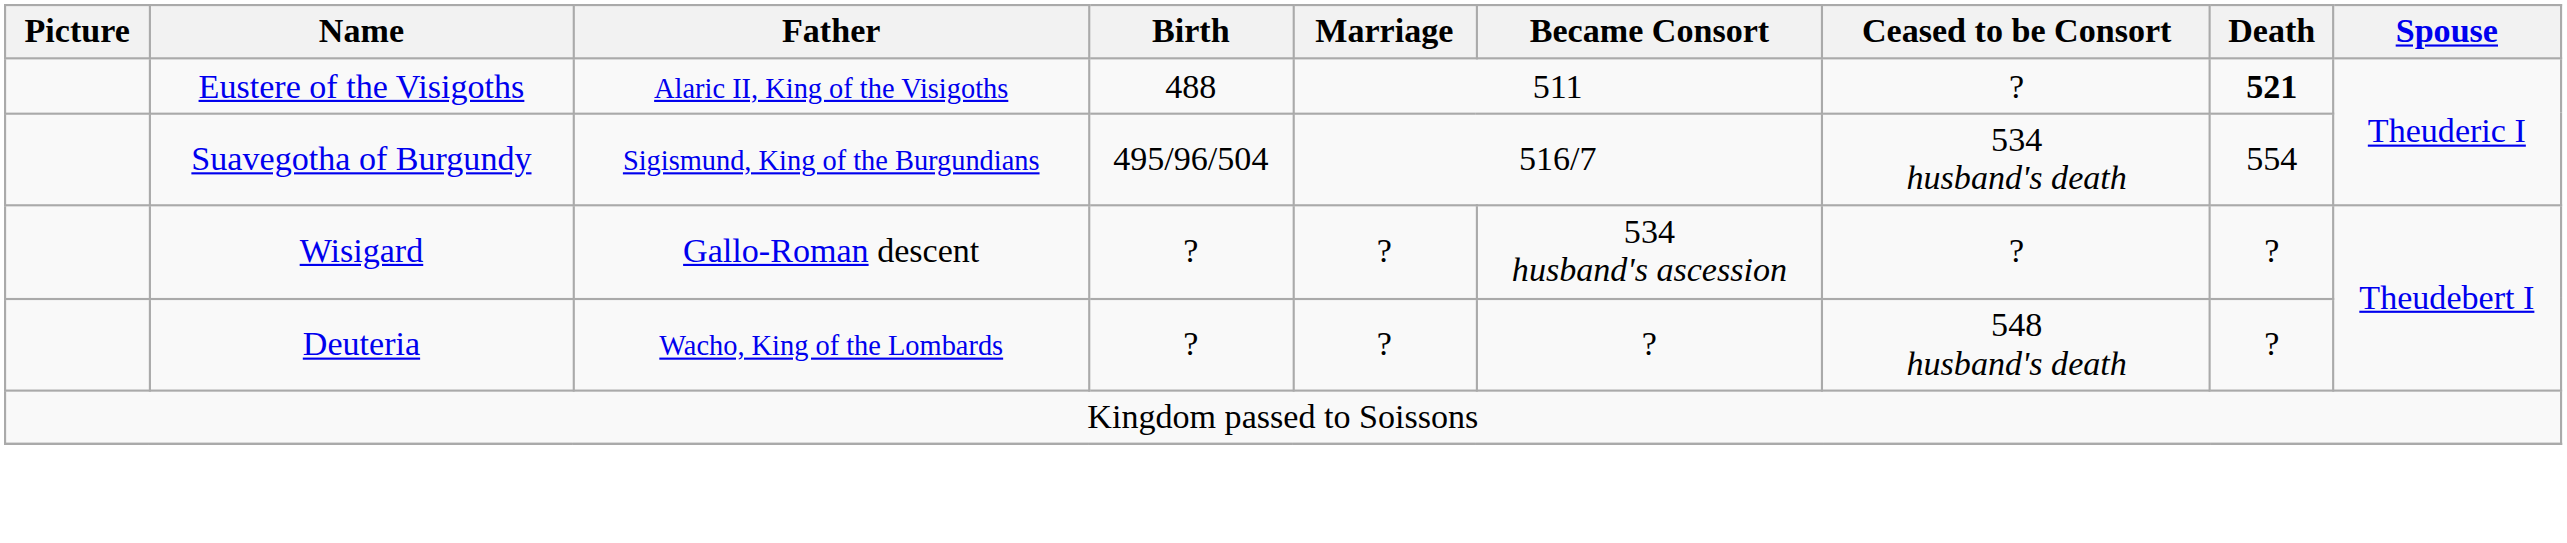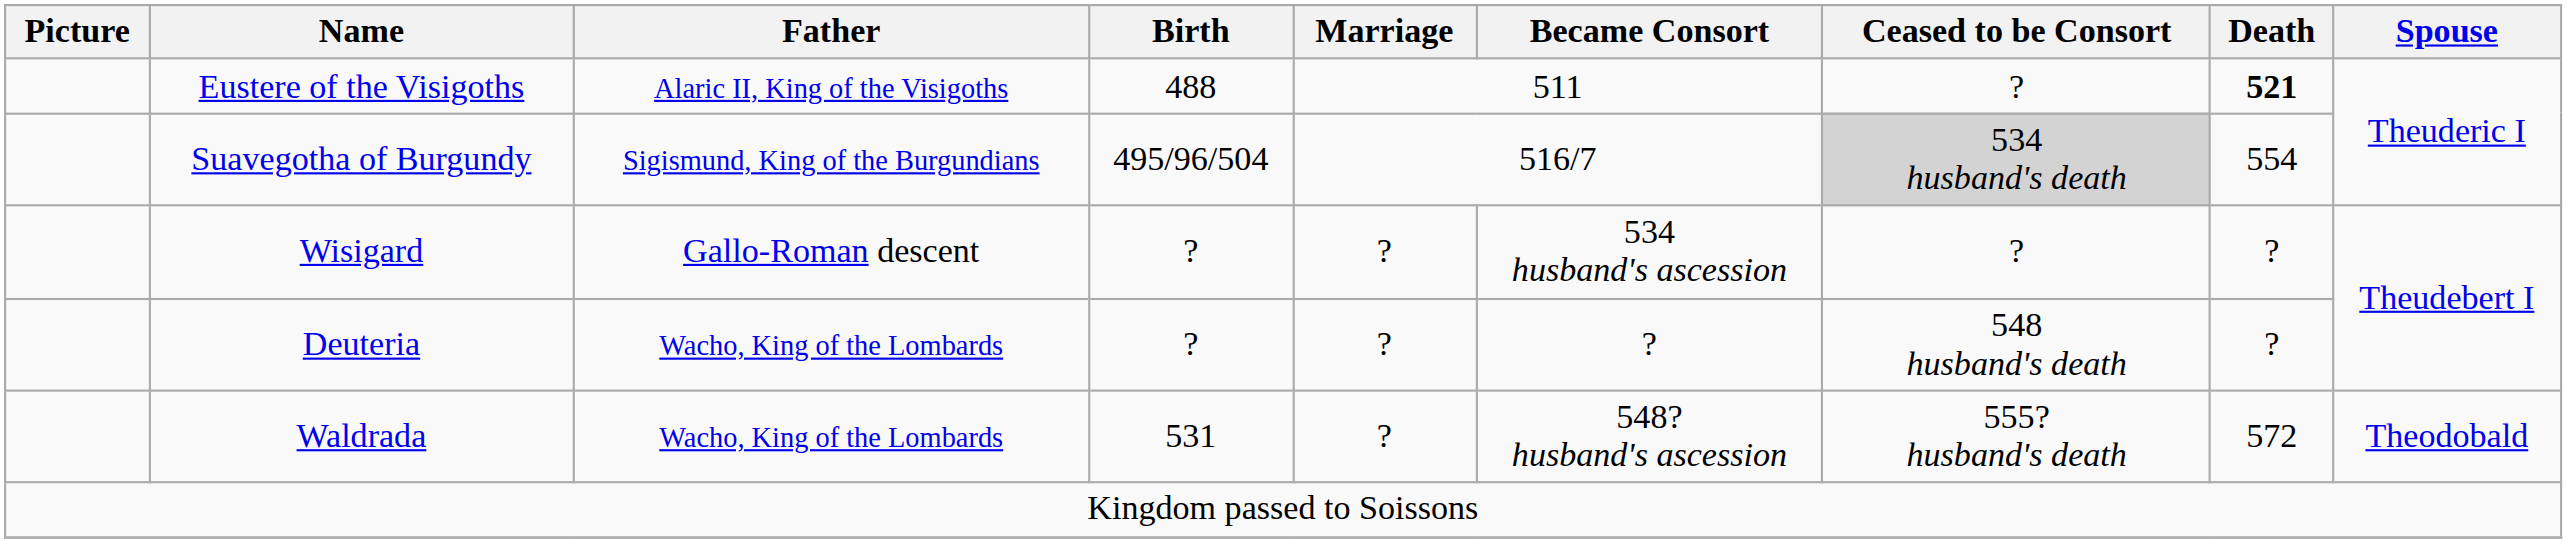 <table width=95% class="wikitable">
 <tr>
 <th>Picture</th>
 <th>Name</th>
 <th>Father</th>
 <th>Birth</th>
 <th>Marriage</th>
 <th>Became Consort</th>
 <th>Ceased to be Consort</th>
 <th>Death</th>
 <th><a href='#'>Spouse</a></th>
 </tr>
 <tr>
 <td align="center"></td>
 <td align="center"><a href='#'>Eustere of the Visigoths</a></td>
 <td align="center"><small><a href='#'>Alaric II, King of the Visigoths</a></small></td>
 <td align="center">488</td>
 <td align="center" colspan="2">511</td>
 <td align="center">?</td>
 <td align="center"><strong>521</strong></td>
 <td align="center" rowspan="2"><a href='#'>Theuderic I</a></td>
 </tr>
 <tr>
 <td align="center"></td>
 <td align="center"><a href='#'>Suavegotha of Burgundy</a></td>
 <td align="center"><small><a href='#'>Sigismund, King of the Burgundians</a></small></td>
 <td align="center">495/96/504</td>
 <td align="center" colspan="2">516/7</td>
-<td align="center">534<br><em>husband's death</em></td>
+<td align="center" style="background: lightgrey;">534<br><em>husband's death</em></td>
 <td align="center">554</td>
 </tr>
 <tr>
 <td align="center"></td>
 <td align="center"><a href='#'>Wisigard</a></td>
 <td align="center"><a href='#'>Gallo-Roman</a> descent</td>
 <td align="center">?</td>
 <td align="center">?</td>
 <td align="center">534<br><em>husband's ascession</em></td>
 <td align="center">?</td>
 <td align="center">?</td>
 <td align="center" rowspan="2"><a href='#'>Theudebert I</a></td>
 </tr>
 <tr>
 <td align="center"></td>
 <td align="center"><a href='#'>Deuteria</a></td>
 <td align="center"><small><a href='#'>Wacho, King of the Lombards</a></small></td>
 <td align="center">?</td>
 <td align="center">?</td>
 <td align="center">?</td>
 <td align="center">548<br><em>husband's death</em></td>
 <td align="center">?</td>
 </tr>
 <tr>
+<td align="center"></td>
+<td align="center"><a href='#'>Waldrada</a></td>
+<td align="center"><small><a href='#'>Wacho, King of the Lombards</a></small></td>
+<td align="center">531</td>
+<td align="center">?</td>
+<td align="center">548?<br><em>husband's ascession</em></td>
+<td align="center">555?<br><em>husband's death</em></td>
+<td align="center">572</td>
+<td align="center"><a href='#'>Theodobald</a></td>
+</tr>
+<tr>
 <td align="center" colspan="9">Kingdom passed to Soissons</td>
 </tr>
 <tr>
 </tr>
 </table>
